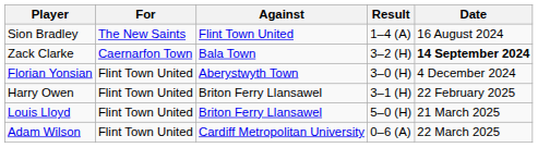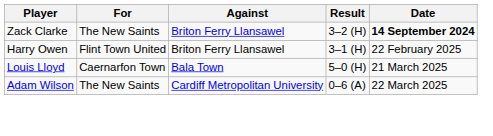 <table class="wikitable sortable">
 <tr>
 <th>Player</th>
 <th>For</th>
 <th>Against</th>
 <th style="text-align:center">Result</th>
 <th>Date</th>
 </tr>
 <tr>
-<td> Sion Bradley</td>
-<td><a href='#'>The New Saints</a></td>
-<td><a href='#'>Flint Town United</a></td>
-<td>1–4 (A)</td>
-<td>16 August 2024</td>
-</tr>
-<tr>
 <td> Zack Clarke</td>
-<td><a href='#'>Caernarfon Town</a></td>
-<td><a href='#'>Bala Town</a></td>
+<td>The New Saints</td>
+<td><a href='#'>Briton Ferry Llansawel</a></td>
 <td>3–2 (H)</td>
 <td><strong>14 September 2024</strong></td>
-</tr>
-<tr>
-<td> <a href='#'>Florian Yonsian</a></td>
-<td>Flint Town United</td>
-<td><a href='#'>Aberystwyth Town</a></td>
-<td>3–0 (H)</td>
-<td>4 December 2024</td>
 </tr>
 <tr>
 <td> Harry Owen</td>
 <td>Flint Town United</td>
 <td>Briton Ferry Llansawel</td>
 <td>3–1 (H)</td>
 <td>22 February 2025</td>
 </tr>
 <tr>
 <td> <a href='#'>Louis Lloyd</a></td>
-<td>Flint Town United</td>
-<td><a href='#'>Briton Ferry Llansawel</a></td>
+<td>Caernarfon Town</td>
+<td><a href='#'>Bala Town</a></td>
 <td>5–0 (H)</td>
 <td>21 March 2025</td>
 </tr>
 <tr>
 <td> <a href='#'>Adam Wilson</a></td>
-<td>Flint Town United</td>
+<td>The New Saints</td>
 <td><a href='#'>Cardiff Metropolitan University</a></td>
 <td>0–6 (A)</td>
 <td>22 March 2025</td>
 </tr>
 </table>
